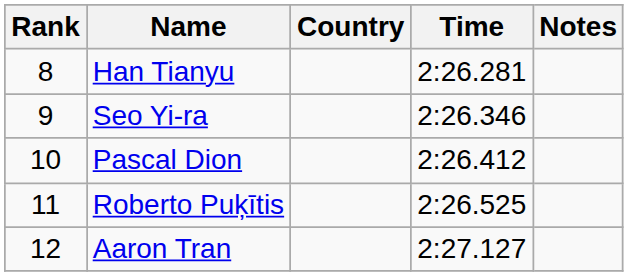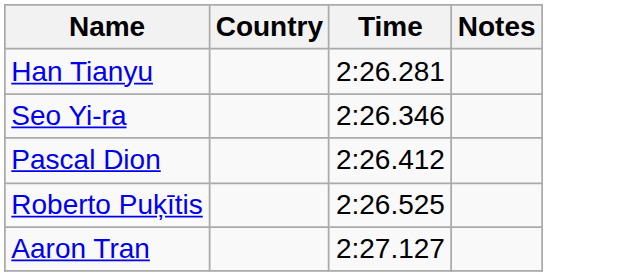 <table class="wikitable sortable" style="text-align:center">
 <tr>
-<th>Rank</th>
 <th>Name</th>
 <th>Country</th>
 <th>Time</th>
 <th>Notes</th>
 </tr>
 <tr>
-<td>8</td>
 <td align=left><a href='#'>Han Tianyu</a></td>
 <td align=left></td>
 <td>2:26.281</td>
 <td></td>
 </tr>
 <tr>
-<td>9</td>
 <td align=left><a href='#'>Seo Yi-ra</a></td>
 <td align=left></td>
 <td>2:26.346</td>
 <td></td>
 </tr>
 <tr>
-<td>10</td>
 <td align=left><a href='#'>Pascal Dion</a></td>
 <td align=left></td>
 <td>2:26.412</td>
 <td></td>
 </tr>
 <tr>
-<td>11</td>
 <td align=left><a href='#'>Roberto Puķītis</a></td>
 <td align=left></td>
 <td>2:26.525</td>
 <td></td>
 </tr>
 <tr>
-<td>12</td>
 <td align=left><a href='#'>Aaron Tran</a></td>
 <td align=left></td>
 <td>2:27.127</td>
 <td></td>
 </tr>
 </table>
